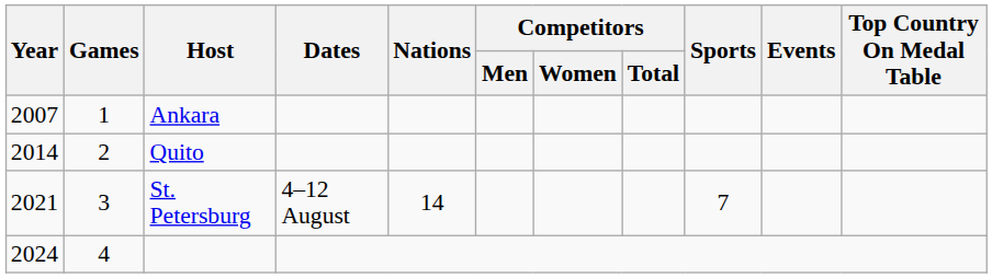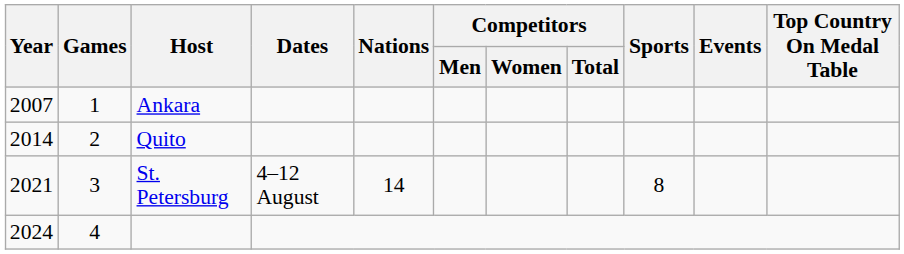 <table class="wikitable" style="margin:1em auto;text-align:center" width="75%">
 <tr>
 <th rowspan=2>Year</th>
 <th rowspan=2>Games</th>
 <th rowspan=2>Host</th>
 <th rowspan=2>Dates</th>
 <th rowspan=2>Nations</th>
 <th colspan=3>Competitors</th>
 <th rowspan=2>Sports</th>
 <th rowspan=2>Events</th>
 <th rowspan=2>Top Country <br> On Medal Table</th>
 </tr>
 <tr>
 <th>Men</th>
 <th>Women</th>
 <th>Total</th>
 </tr>
 <tr>
 <td>2007</td>
 <td>1</td>
 <td align=left> <a href='#'>Ankara</a></td>
 <td align=left></td>
 <td></td>
 <td></td>
 <td></td>
 <td></td>
 <td></td>
 <td></td>
 <td></td>
 </tr>
 <tr>
 <td>2014</td>
 <td>2</td>
 <td align=left> <a href='#'>Quito</a></td>
 <td align=left></td>
 <td></td>
 <td></td>
 <td></td>
 <td></td>
 <td></td>
 <td></td>
 <td></td>
 </tr>
 <tr>
 <td>2021</td>
 <td>3</td>
 <td align=left> <a href='#'>St. Petersburg</a></td>
 <td align=left>4–12 August</td>
 <td>14</td>
 <td></td>
 <td></td>
 <td></td>
-<td>7</td>
+<td>8</td>
 <td></td>
 <td></td>
 </tr>
 <tr>
 <td>2024</td>
 <td>4</td>
 <td></td>
 </tr>
 </table>
